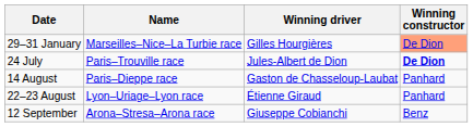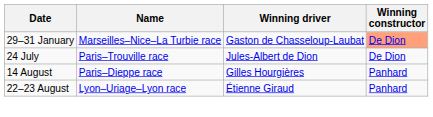 <table class="wikitable" style="font-size:95%">
 <tr>
 <th>Date</th>
 <th>Name</th>
 <th>Winning driver</th>
 <th>Winning<br>constructor</th>
 </tr>
 <tr>
 <td>29–31 January</td>
 <td> <a href='#'>Marseilles–Nice–La Turbie race</a></td>
-<td> <a href='#'>Gilles Hourgières</a></td>
+<td> <a href='#'>Gaston de Chasseloup-Laubat</a></td>
 <td style="background: lightsalmon;"><a href='#'>De Dion</a></td>
 </tr>
 <tr>
 <td>24 July</td>
 <td> <a href='#'>Paris–Trouville race</a></td>
 <td> <a href='#'>Jules-Albert de Dion</a></td>
-<td><strong><a href='#'>De Dion</a></strong></td>
+<td><a href='#'>De Dion</a></td>
 </tr>
 <tr>
 <td>14 August</td>
 <td> <a href='#'>Paris–Dieppe race</a></td>
-<td> <a href='#'>Gaston de Chasseloup-Laubat</a></td>
+<td> <a href='#'>Gilles Hourgières</a></td>
 <td><a href='#'>Panhard</a></td>
 </tr>
 <tr>
 <td>22–23 August</td>
 <td> <a href='#'>Lyon–Uriage–Lyon race</a></td>
 <td> <a href='#'>Étienne Giraud</a></td>
 <td><a href='#'>Panhard</a></td>
 </tr>
-<tr>
-<td>12 September</td>
-<td> <a href='#'>Arona–Stresa–Arona race</a></td>
-<td> <a href='#'>Giuseppe Cobianchi</a></td>
-<td><a href='#'>Benz</a></td>
-</tr>
 </table>
